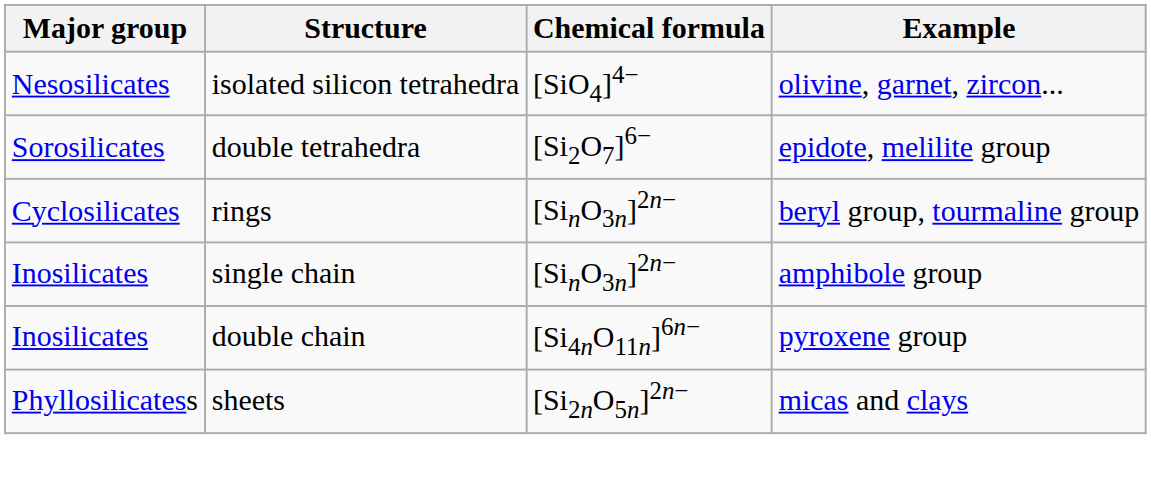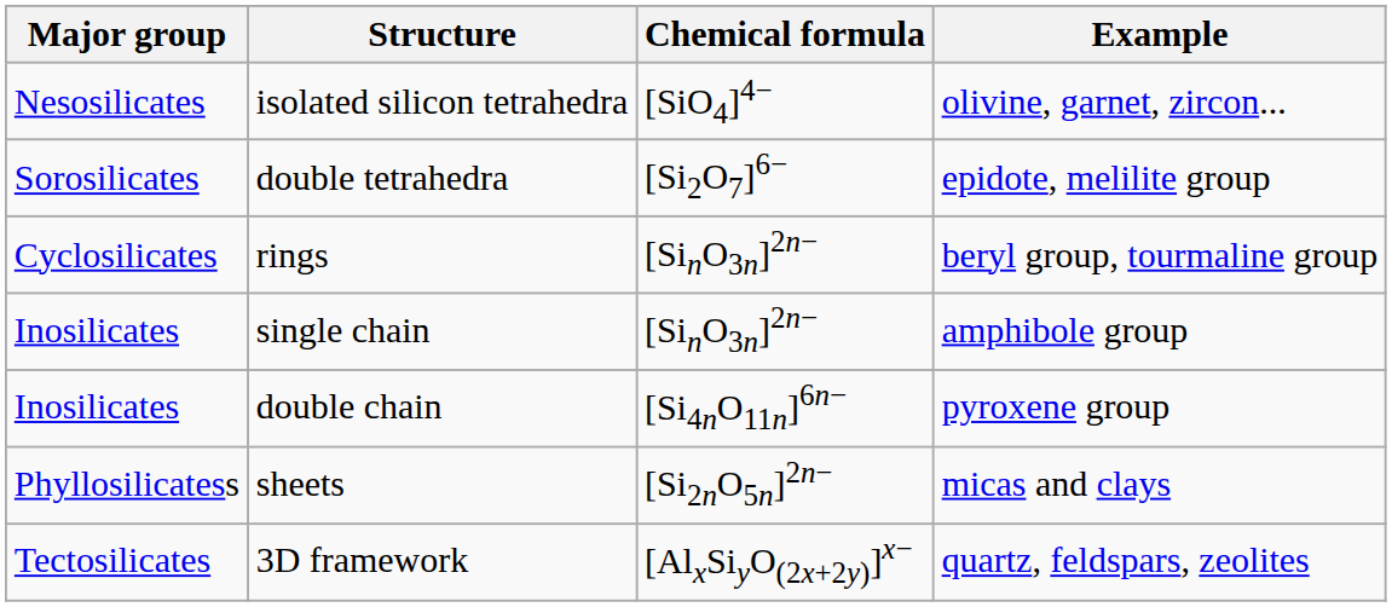 <table class=wikitable>
 <tr>
 <th>Major group</th>
 <th>Structure</th>
 <th>Chemical formula</th>
 <th>Example</th>
 </tr>
 <tr>
 <td><a href='#'>Nesosilicates</a></td>
 <td>isolated silicon tetrahedra</td>
 <td>[SiO<sub>4</sub>]<sup>4−</sup></td>
 <td><a href='#'>olivine</a>, <a href='#'>garnet</a>, <a href='#'>zircon</a>...</td>
 </tr>
 <tr>
 <td><a href='#'>Sorosilicates</a></td>
 <td>double tetrahedra</td>
 <td>[Si<sub>2</sub>O<sub>7</sub>]<sup>6−</sup></td>
 <td><a href='#'>epidote</a>, <a href='#'>melilite</a> group</td>
 </tr>
 <tr>
 <td><a href='#'>Cyclosilicates</a></td>
 <td>rings</td>
 <td>[Si<sub><em>n</em></sub>O<sub>3<em>n</em></sub>]<sup>2<em>n</em>−</sup></td>
 <td><a href='#'>beryl</a> group, <a href='#'>tourmaline</a> group</td>
 </tr>
 <tr>
 <td><a href='#'>Inosilicates</a></td>
 <td>single chain</td>
 <td>[Si<sub><em>n</em></sub>O<sub>3<em>n</em></sub>]<sup>2<em>n</em>−</sup></td>
 <td><a href='#'>amphibole</a> group</td>
 </tr>
 <tr>
 <td><a href='#'>Inosilicates</a></td>
 <td>double chain</td>
 <td>[Si<sub>4<em>n</em></sub>O<sub>11<em>n</em></sub>]<sup>6<em>n</em>−</sup></td>
 <td><a href='#'>pyroxene</a> group</td>
 </tr>
 <tr>
 <td><a href='#'>Phyllosilicates</a>s</td>
 <td>sheets</td>
 <td>[Si<sub>2<em>n</em></sub>O<sub>5<em>n</em></sub>]<sup>2<em>n</em>−</sup></td>
 <td><a href='#'>micas</a> and <a href='#'>clays</a></td>
 </tr>
+<tr>
+<td><a href='#'>Tectosilicates</a></td>
+<td>3D framework</td>
+<td>[Al<sub><em>x</em></sub>Si<sub><em>y</em></sub>O<sub>(2<em>x</em>+2<em>y</em>)</sub>]<sup><em>x</em>−</sup></td>
+<td><a href='#'>quartz</a>, <a href='#'>feldspars</a>, <a href='#'>zeolites</a></td>
+</tr>
 </table>
